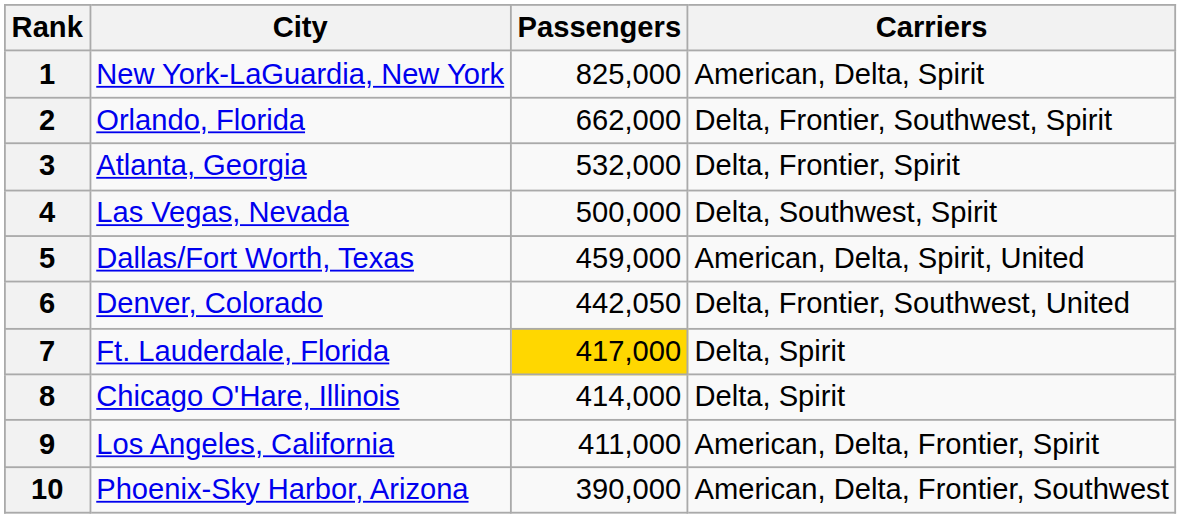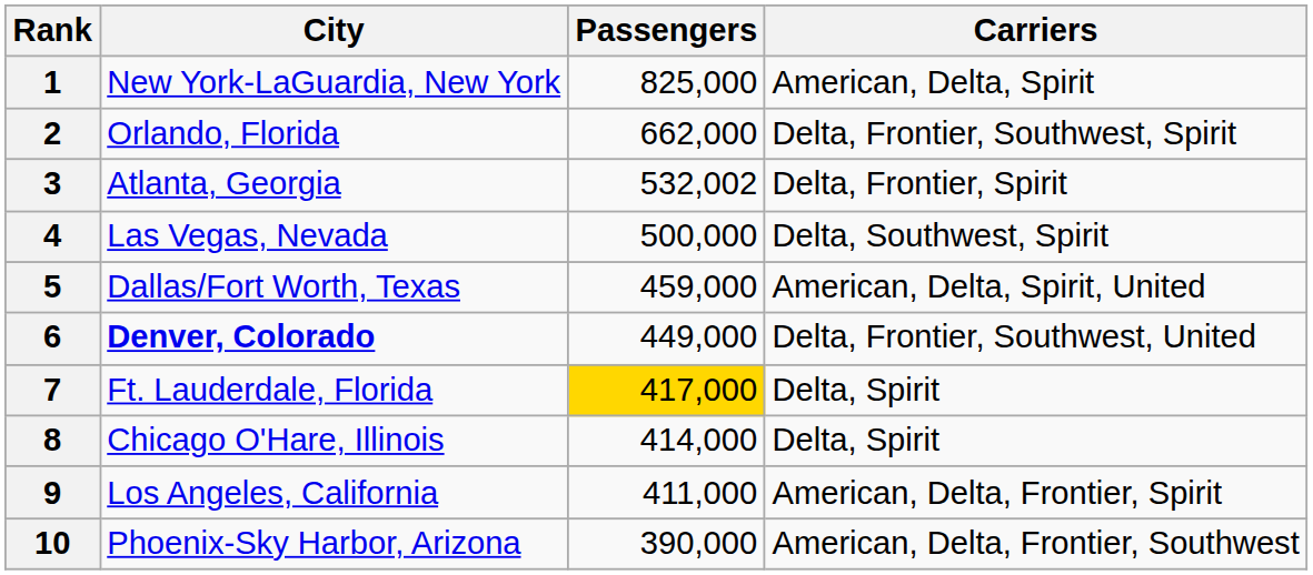 <table class="wikitable sortable">
 <tr>
 <th scope="col">Rank</th>
 <th scope="col">City</th>
 <th scope="col">Passengers</th>
 <th scope="col">Carriers</th>
 </tr>
 <tr>
 <th scope="row">1</th>
 <td><a href='#'>New York-LaGuardia, New York</a></td>
 <td style="text-align:right;">825,000</td>
 <td>American, Delta,  Spirit</td>
 </tr>
 <tr>
 <th scope="row">2</th>
 <td><a href='#'>Orlando, Florida</a></td>
 <td style="text-align:right;">662,000</td>
 <td>Delta, Frontier, Southwest, Spirit</td>
 </tr>
 <tr>
 <th scope="row">3</th>
 <td><a href='#'>Atlanta, Georgia</a></td>
-<td style="text-align:right;">532,000</td>
+<td style="text-align:right;">532,002</td>
 <td>Delta, Frontier, Spirit</td>
 </tr>
 <tr>
 <th scope="row">4</th>
 <td><a href='#'>Las Vegas, Nevada</a></td>
 <td style="text-align:right;">500,000</td>
 <td>Delta, Southwest, Spirit</td>
 </tr>
 <tr>
 <th scope="row">5</th>
 <td><a href='#'>Dallas/Fort Worth, Texas</a></td>
 <td style="text-align:right;">459,000</td>
 <td>American, Delta, Spirit, United</td>
 </tr>
 <tr>
 <th scope="row">6</th>
-<td><a href='#'>Denver, Colorado</a></td>
-<td style="text-align:right;">442,050</td>
+<td><strong><a href='#'>Denver, Colorado</a></strong></td>
+<td style="text-align:right;">449,000</td>
 <td>Delta, Frontier, Southwest, United</td>
 </tr>
 <tr>
 <th scope="row">7</th>
 <td><a href='#'>Ft. Lauderdale, Florida</a></td>
 <td style="background: gold; text-align:right;">417,000</td>
 <td>Delta, Spirit</td>
 </tr>
 <tr>
 <th scope="row">8</th>
 <td><a href='#'>Chicago O'Hare, Illinois</a></td>
 <td style="text-align:right;">414,000</td>
 <td>Delta, Spirit</td>
 </tr>
 <tr>
 <th scope="row">9</th>
 <td><a href='#'>Los Angeles, California</a></td>
 <td style="text-align:right;">411,000</td>
 <td>American, Delta, Frontier, Spirit</td>
 </tr>
 <tr>
 <th scope="row">10</th>
 <td><a href='#'>Phoenix-Sky Harbor, Arizona</a></td>
 <td style="text-align:right;">390,000</td>
 <td>American, Delta, Frontier, Southwest</td>
 </tr>
 </table>
